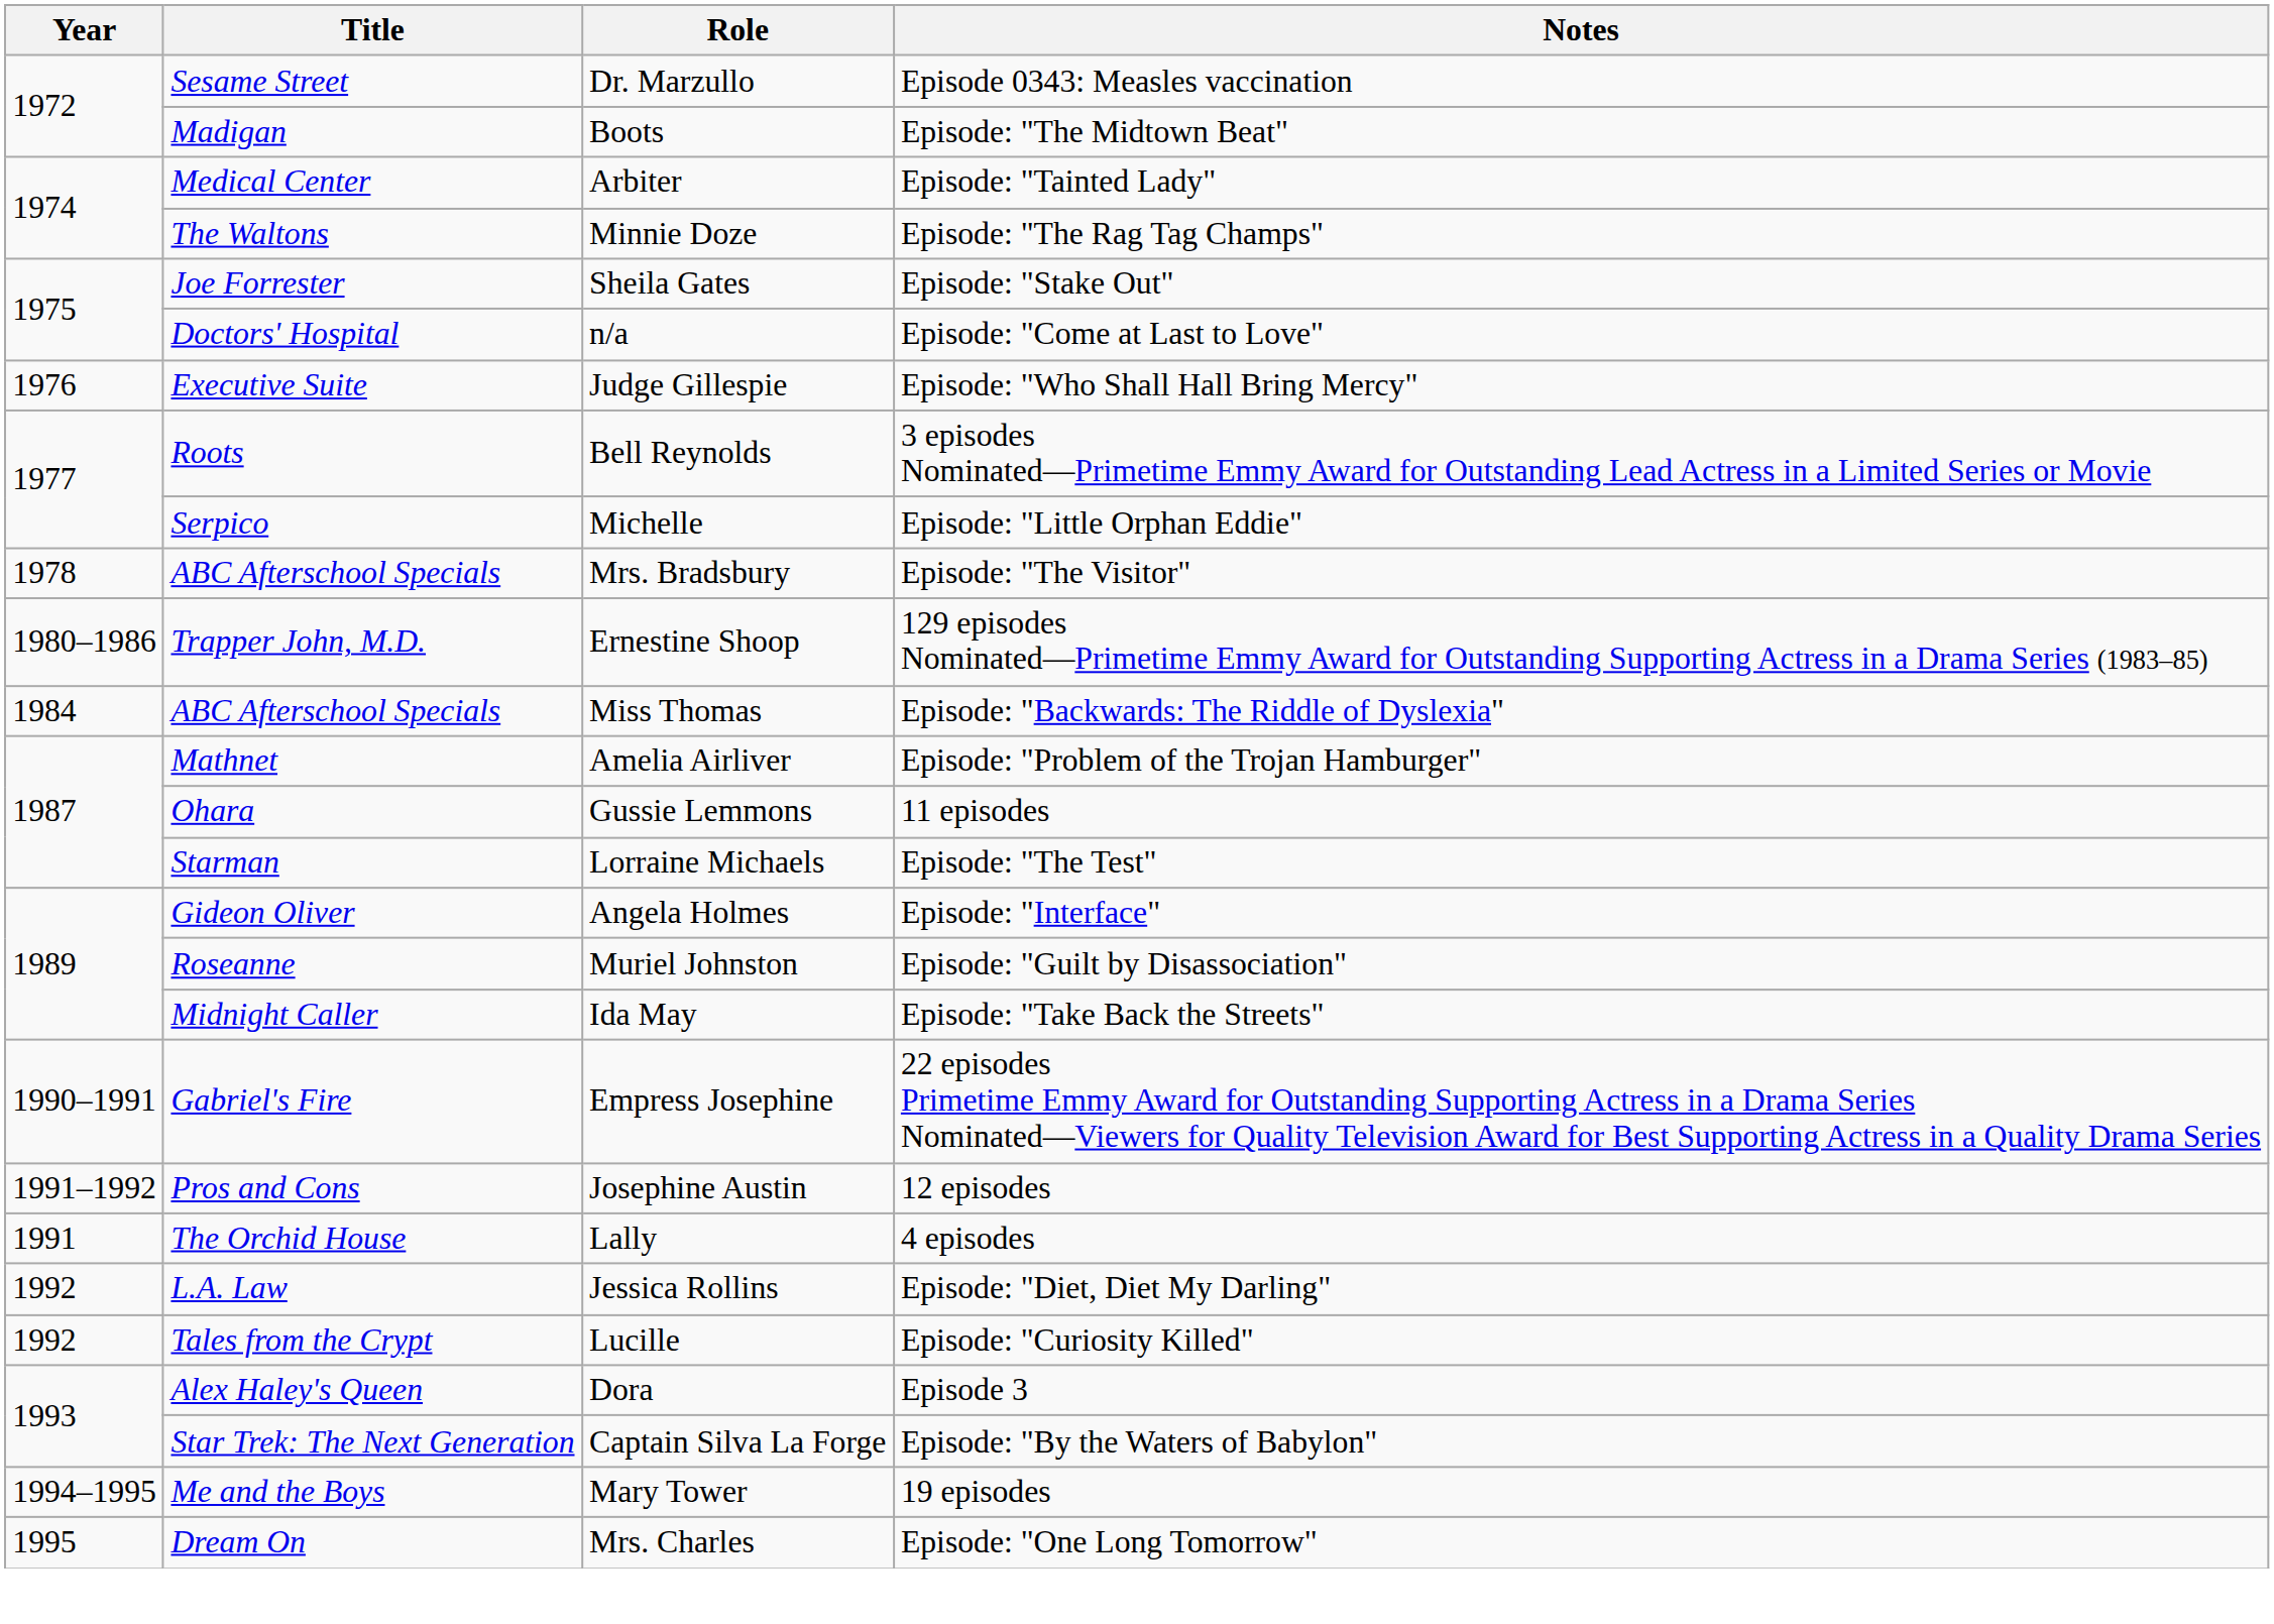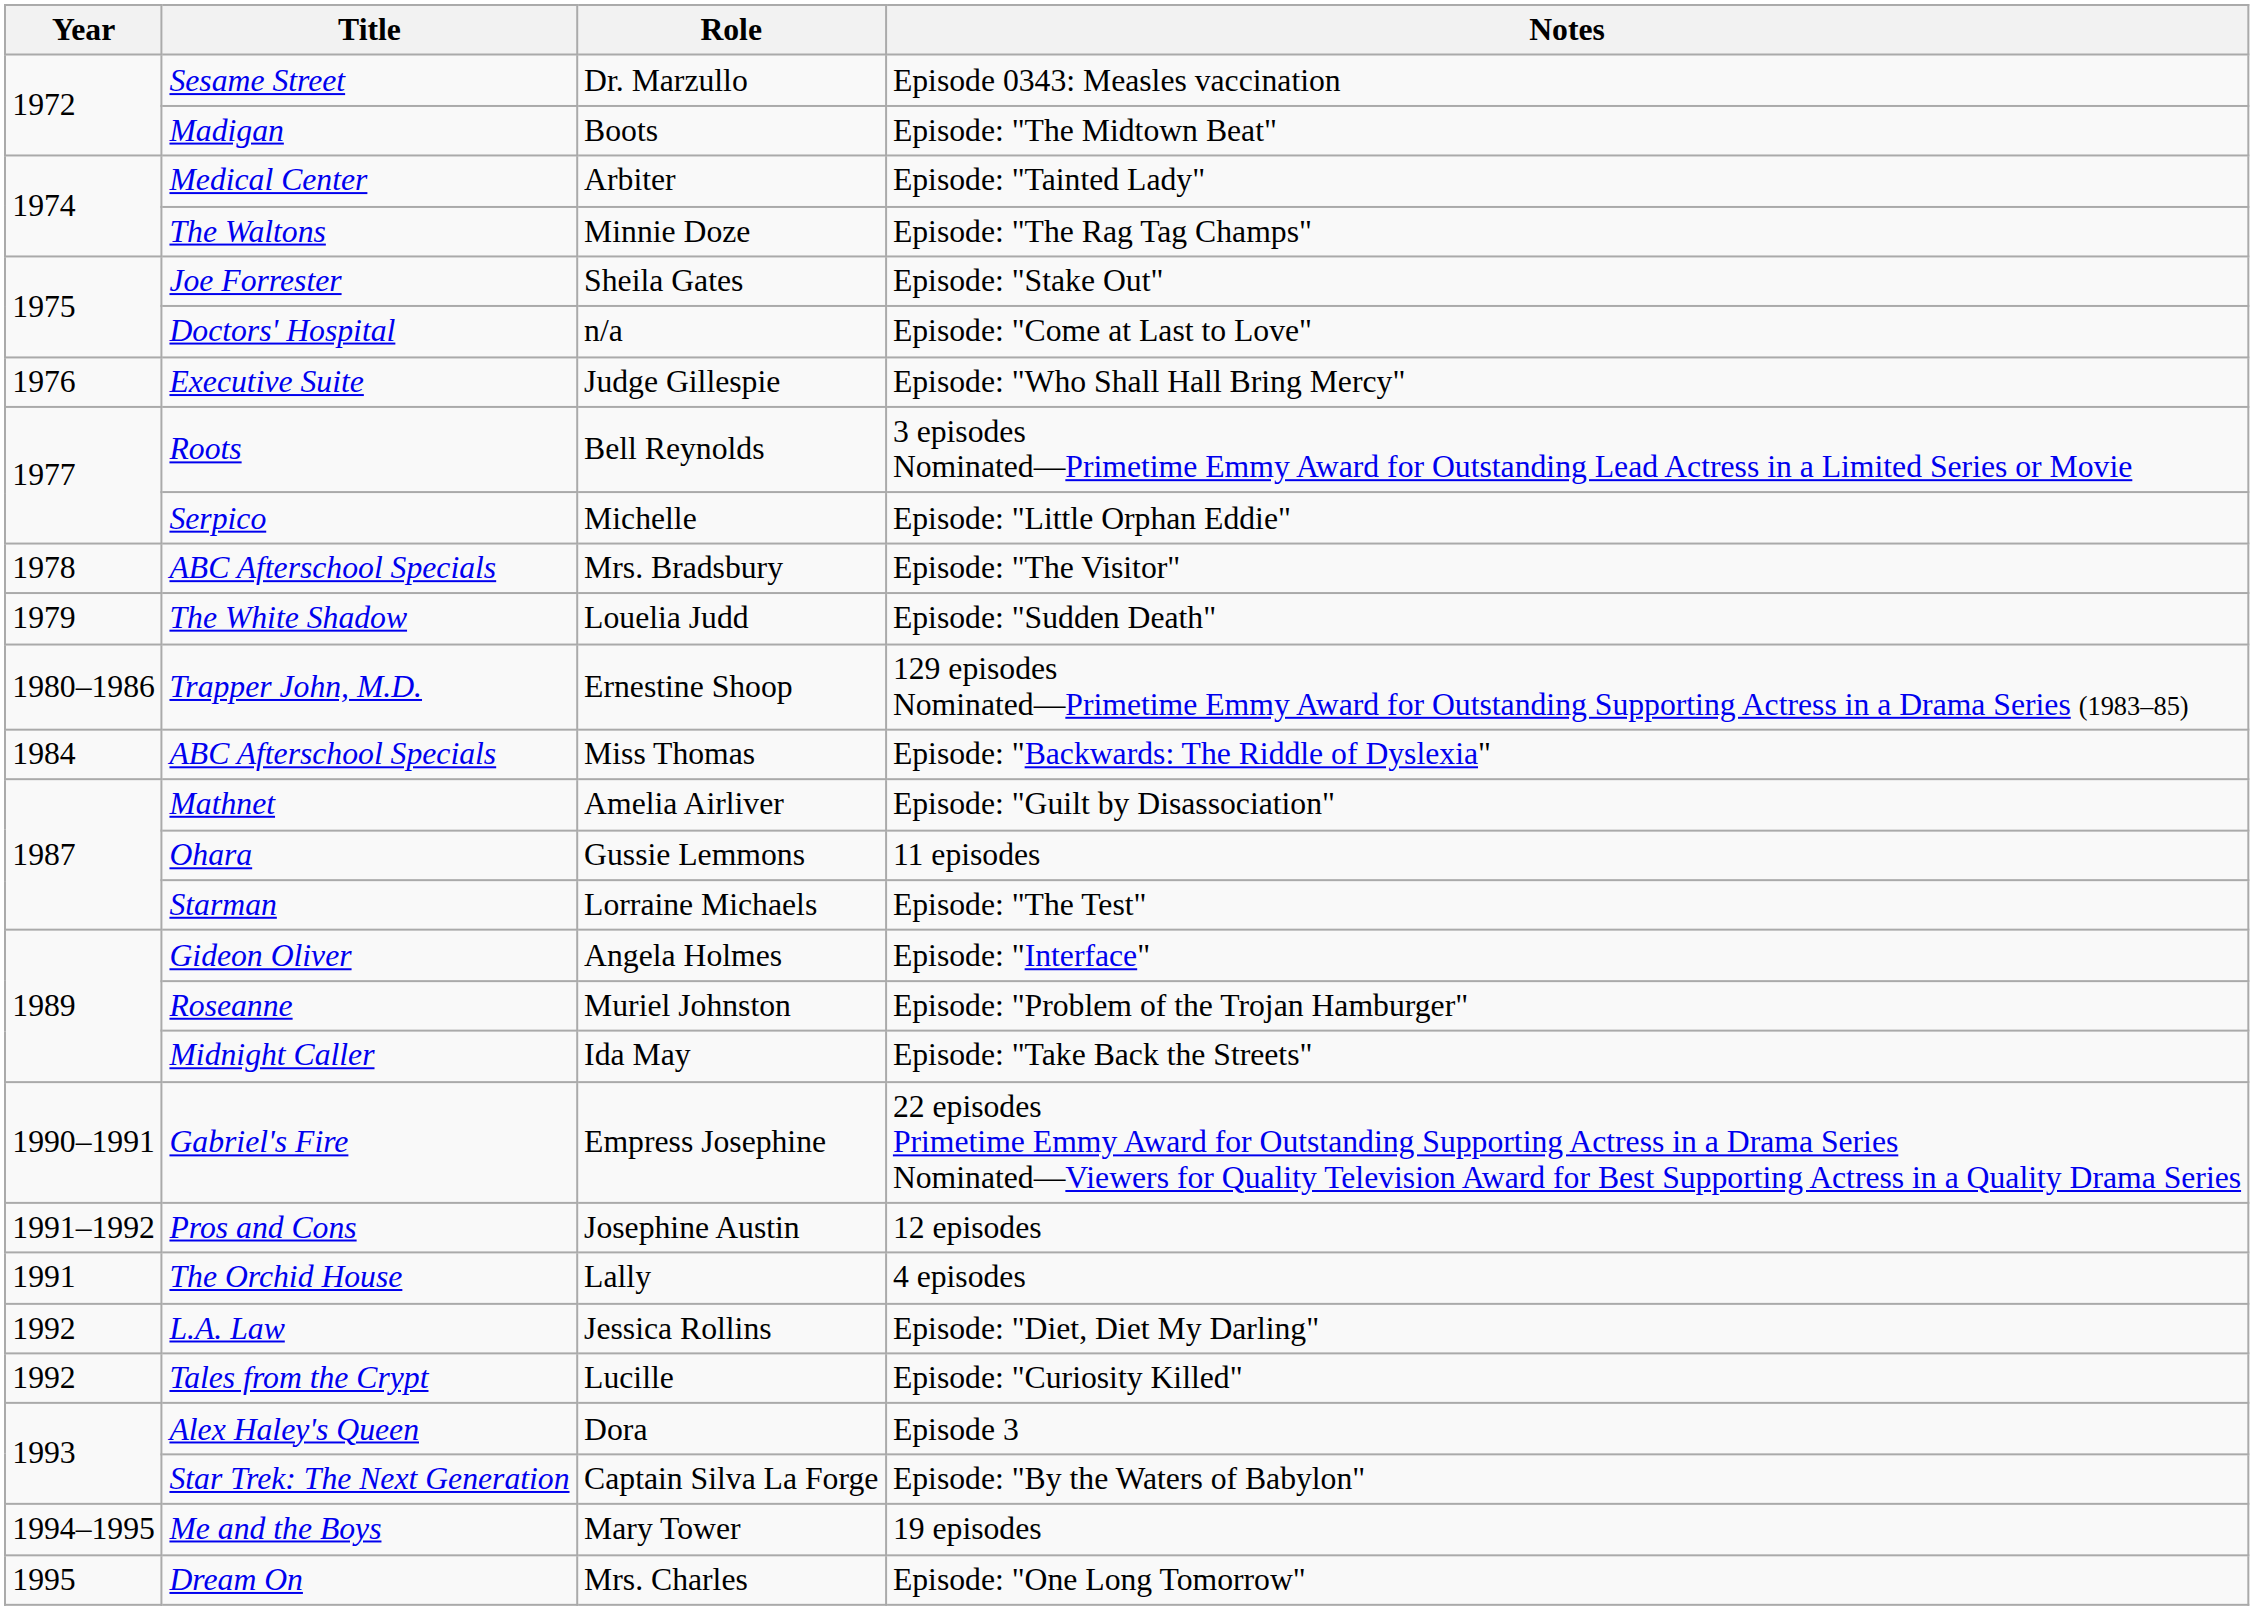 <table class="wikitable sortable">
 <tr>
 <th>Year</th>
 <th>Title</th>
 <th>Role</th>
 <th class="unsortable">Notes</th>
 </tr>
 <tr>
 <td rowspan="2">1972</td>
 <td><em><a href='#'>Sesame Street</a></em></td>
 <td>Dr. Marzullo</td>
 <td>Episode 0343: Measles vaccination</td>
 </tr>
 <tr>
 <td><em><a href='#'>Madigan</a></em></td>
 <td>Boots</td>
 <td>Episode: "The Midtown Beat"</td>
 </tr>
 <tr>
 <td rowspan="2">1974</td>
 <td><em><a href='#'>Medical Center</a></em></td>
 <td>Arbiter</td>
 <td>Episode: "Tainted Lady"</td>
 </tr>
 <tr>
 <td><em><a href='#'>The Waltons</a></em></td>
 <td>Minnie Doze</td>
 <td>Episode: "The Rag Tag Champs"</td>
 </tr>
 <tr>
 <td rowspan="2">1975</td>
 <td><em><a href='#'>Joe Forrester</a></em></td>
 <td>Sheila Gates</td>
 <td>Episode: "Stake Out"</td>
 </tr>
 <tr>
 <td><em><a href='#'>Doctors' Hospital</a></em></td>
 <td>n/a</td>
 <td>Episode: "Come at Last to Love"</td>
 </tr>
 <tr>
 <td>1976</td>
 <td><em><a href='#'>Executive Suite</a></em></td>
 <td>Judge Gillespie</td>
 <td>Episode: "Who Shall Hall Bring Mercy"</td>
 </tr>
 <tr>
 <td rowspan="2">1977</td>
 <td><em><a href='#'>Roots</a></em></td>
 <td>Bell Reynolds</td>
 <td>3 episodes<br>Nominated—<a href='#'>Primetime Emmy Award for Outstanding Lead Actress in a Limited Series or Movie</a></td>
 </tr>
 <tr>
 <td><em><a href='#'>Serpico</a></em></td>
 <td>Michelle</td>
 <td>Episode: "Little Orphan Eddie"</td>
 </tr>
 <tr>
 <td>1978</td>
 <td><em><a href='#'>ABC Afterschool Specials</a></em></td>
 <td>Mrs. Bradsbury</td>
 <td>Episode: "The Visitor"</td>
 </tr>
 <tr>
+<td>1979</td>
+<td><em><a href='#'>The White Shadow</a></em></td>
+<td>Louelia Judd</td>
+<td>Episode: "Sudden Death"</td>
+</tr>
+<tr>
 <td>1980–1986</td>
 <td><em><a href='#'>Trapper John, M.D.</a></em></td>
 <td>Ernestine Shoop</td>
 <td>129 episodes<br>Nominated—<a href='#'>Primetime Emmy Award for Outstanding Supporting Actress in a Drama Series</a> <small>(1983–85)</small></td>
 </tr>
 <tr>
 <td>1984</td>
 <td><em><a href='#'>ABC Afterschool Specials</a></em></td>
 <td>Miss Thomas</td>
 <td>Episode: "<a href='#'>Backwards: The Riddle of Dyslexia</a>"</td>
 </tr>
 <tr>
 <td rowspan="3">1987</td>
 <td><em><a href='#'>Mathnet</a></em></td>
 <td>Amelia Airliver</td>
-<td>Episode: "Problem of the Trojan Hamburger"</td>
+<td>Episode: "Guilt by Disassociation"</td>
 </tr>
 <tr>
 <td><em><a href='#'>Ohara</a></em></td>
 <td>Gussie Lemmons</td>
 <td>11 episodes</td>
 </tr>
 <tr>
 <td><em><a href='#'>Starman</a></em></td>
 <td>Lorraine Michaels</td>
 <td>Episode: "The Test"</td>
 </tr>
 <tr>
 <td rowspan="3">1989</td>
 <td><em><a href='#'>Gideon Oliver</a></em></td>
 <td>Angela Holmes</td>
 <td>Episode: "<a href='#'>Interface</a>"</td>
 </tr>
 <tr>
 <td><em><a href='#'>Roseanne</a></em></td>
 <td>Muriel Johnston</td>
-<td>Episode: "Guilt by Disassociation"</td>
+<td>Episode: "Problem of the Trojan Hamburger"</td>
 </tr>
 <tr>
 <td><em><a href='#'>Midnight Caller</a></em></td>
 <td>Ida May</td>
 <td>Episode: "Take Back the Streets"</td>
 </tr>
 <tr>
 <td>1990–1991</td>
 <td><em><a href='#'>Gabriel's Fire</a></em></td>
 <td>Empress Josephine</td>
 <td>22 episodes<br><a href='#'>Primetime Emmy Award for Outstanding Supporting Actress in a Drama Series</a><br>Nominated—<a href='#'>Viewers for Quality Television Award for Best Supporting Actress in a Quality Drama Series</a></td>
 </tr>
 <tr>
 <td>1991–1992</td>
 <td><em><a href='#'>Pros and Cons</a></em></td>
 <td>Josephine Austin</td>
 <td>12 episodes</td>
 </tr>
 <tr>
 <td>1991</td>
 <td><em><a href='#'>The Orchid House</a></em></td>
 <td>Lally</td>
 <td>4 episodes</td>
 </tr>
 <tr>
 <td>1992</td>
 <td><em><a href='#'>L.A. Law</a></em></td>
 <td>Jessica Rollins</td>
 <td>Episode: "Diet, Diet My Darling"</td>
 </tr>
 <tr>
 <td>1992</td>
 <td><em><a href='#'>Tales from the Crypt</a></em></td>
 <td>Lucille</td>
 <td>Episode: "Curiosity Killed"</td>
 </tr>
 <tr>
 <td rowspan="2">1993</td>
 <td><em><a href='#'>Alex Haley's Queen</a></em></td>
 <td>Dora</td>
 <td>Episode 3</td>
 </tr>
 <tr>
 <td><em><a href='#'>Star Trek: The Next Generation</a></em></td>
 <td>Captain Silva La Forge</td>
 <td>Episode: "By the Waters of Babylon"</td>
 </tr>
 <tr>
 <td>1994–1995</td>
 <td><em><a href='#'>Me and the Boys</a></em></td>
 <td>Mary Tower</td>
 <td>19 episodes</td>
 </tr>
 <tr>
 <td>1995</td>
 <td><em><a href='#'>Dream On</a></em></td>
 <td>Mrs. Charles</td>
 <td>Episode: "One Long Tomorrow"</td>
 </tr>
 </table>
